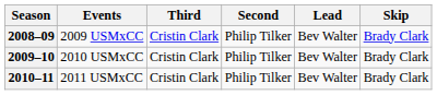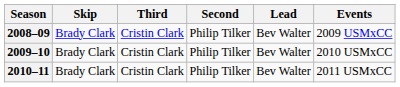 <table class="wikitable">
 <tr>
 <th scope="col">Season</th>
-<th scope="col">Events</th>
+<th scope="col">Skip</th>
 <th scope="col">Third</th>
 <th scope="col">Second</th>
 <th scope="col">Lead</th>
-<th scope="col">Skip</th>
+<th scope="col">Events</th>
 </tr>
 <tr>
 <th scope="row">2008–09</th>
-<td>2009 <a href='#'>USMxCC</a> </td>
+<td><a href='#'>Brady Clark</a></td>
 <td><a href='#'>Cristin Clark</a></td>
 <td>Philip Tilker</td>
 <td>Bev Walter</td>
-<td><a href='#'>Brady Clark</a></td>
+<td>2009 <a href='#'>USMxCC</a> </td>
 </tr>
 <tr>
 <th scope="row">2009–10</th>
-<td>2010 USMxCC </td>
+<td>Brady Clark</td>
 <td>Cristin Clark</td>
 <td>Philip Tilker</td>
 <td>Bev Walter</td>
-<td>Brady Clark</td>
+<td>2010 USMxCC </td>
 </tr>
 <tr>
 <th scope="row">2010–11</th>
-<td>2011 USMxCC </td>
+<td>Brady Clark</td>
 <td>Cristin Clark</td>
 <td>Philip Tilker</td>
 <td>Bev Walter</td>
-<td>Brady Clark</td>
+<td>2011 USMxCC </td>
 </tr>
 </table>
